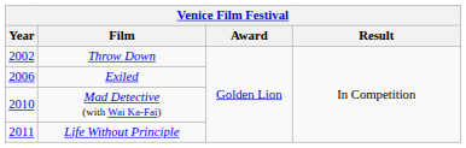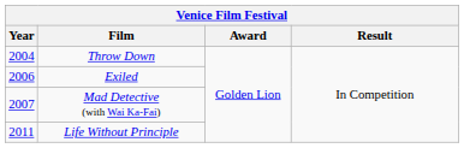 <table class="wikitable">
 <tr>
 <th colspan="5" align="center"><a href='#'>Venice Film Festival</a></th>
 </tr>
 <tr>
 <th width="33">Year</th>
 <th width="200">Film</th>
 <th width="100">Award</th>
 <th width="200">Result</th>
 </tr>
 <tr>
-<td align="center" rowspan="1"><a href='#'>2002</a></td>
+<td align="center" rowspan="1"><a href='#'>2004</a></td>
 <td align="center"><em><a href='#'>Throw Down</a></em></td>
 <td align="center" rowspan="4"><a href='#'>Golden Lion</a></td>
 <td align="center" rowspan="4">In Competition</td>
 </tr>
 <tr>
 <td align="center"><a href='#'>2006</a></td>
 <td align="center"><em><a href='#'>Exiled</a></em></td>
 </tr>
 <tr>
-<td align="center"><a href='#'>2010</a></td>
+<td align="center"><a href='#'>2007</a></td>
 <td align="center"><em><a href='#'>Mad Detective</a></em><br><small>(with <a href='#'>Wai Ka-Fai</a>)</small></td>
 </tr>
 <tr>
 <td align="center"><a href='#'>2011</a></td>
 <td align="center"><em><a href='#'>Life Without Principle</a></em></td>
 </tr>
 </table>
